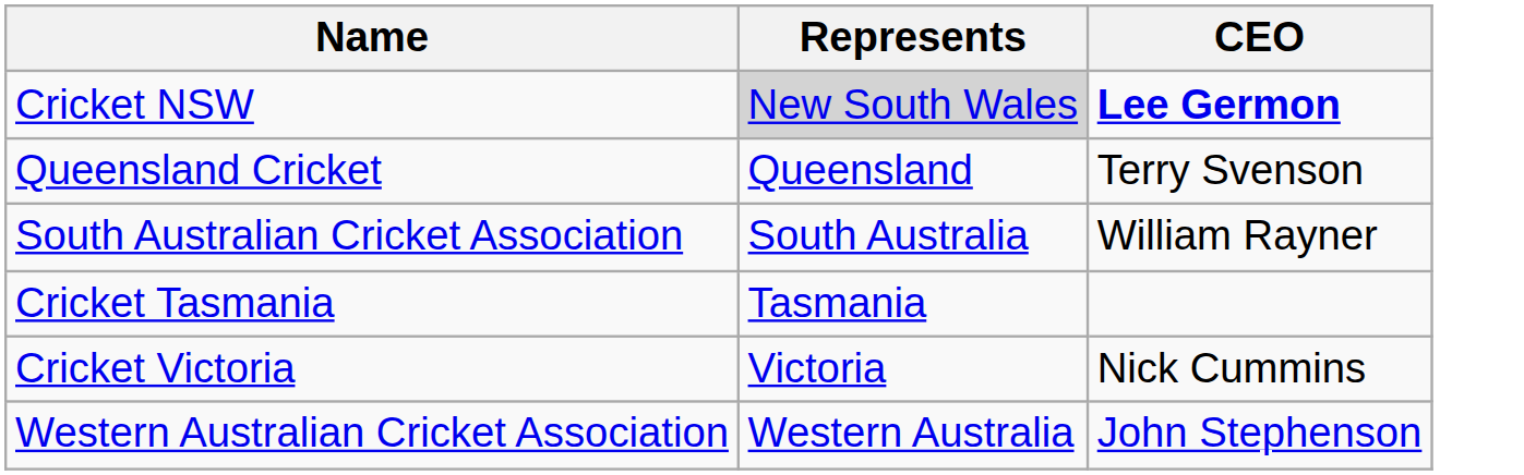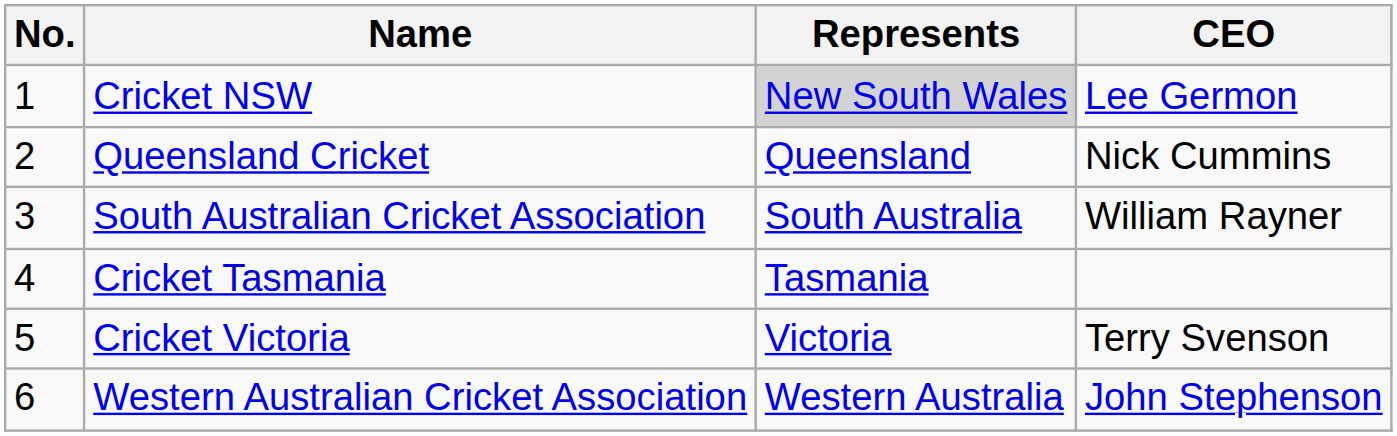 <table class="wikitable sortable">
 <tr>
+<th>No.</th>
 <th>Name</th>
 <th>Represents</th>
 <th>CEO</th>
 </tr>
 <tr>
+<td>1</td>
 <td><a href='#'>Cricket NSW</a></td>
 <td style="background: lightgrey;"><a href='#'>New South Wales</a></td>
-<td><strong><a href='#'>Lee Germon</a></strong></td>
+<td><a href='#'>Lee Germon</a></td>
 </tr>
 <tr>
+<td>2</td>
 <td><a href='#'>Queensland Cricket</a></td>
 <td><a href='#'>Queensland</a></td>
-<td>Terry Svenson</td>
+<td>Nick Cummins</td>
 </tr>
 <tr>
+<td>3</td>
 <td><a href='#'>South Australian Cricket Association</a></td>
 <td><a href='#'>South Australia</a></td>
 <td>William Rayner</td>
 </tr>
 <tr>
+<td>4</td>
 <td><a href='#'>Cricket Tasmania</a></td>
 <td><a href='#'>Tasmania</a></td>
 <td></td>
 </tr>
 <tr>
+<td>5</td>
 <td><a href='#'>Cricket Victoria</a></td>
 <td><a href='#'>Victoria</a></td>
-<td>Nick Cummins</td>
+<td>Terry Svenson</td>
 </tr>
 <tr>
+<td>6</td>
 <td><a href='#'>Western Australian Cricket Association</a></td>
 <td><a href='#'>Western Australia</a></td>
 <td><a href='#'>John Stephenson</a></td>
 </tr>
 </table>
